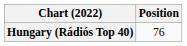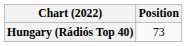 <table class="wikitable plainrowheaders" style="text-align:center;">
 <tr>
 <th>Chart (2022)</th>
 <th>Position</th>
 </tr>
 <tr>
 <th scope="row">Hungary (Rádiós Top 40)</th>
-<td>76</td>
+<td>73</td>
 </tr>
 </table>
